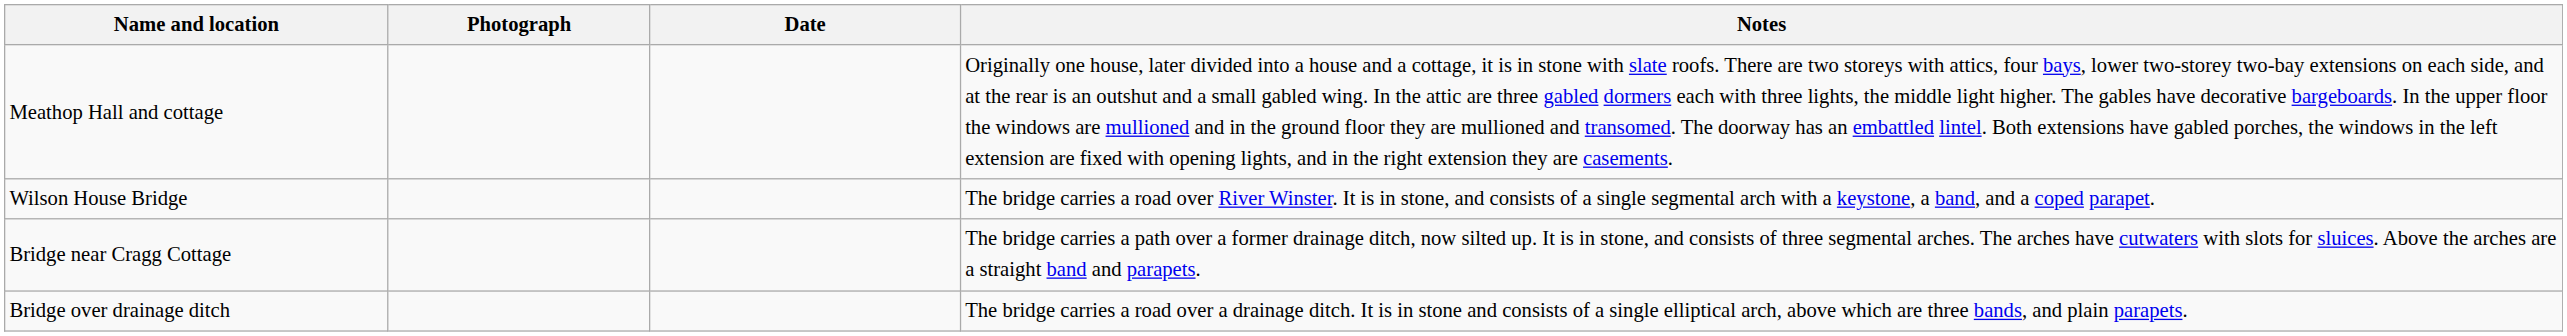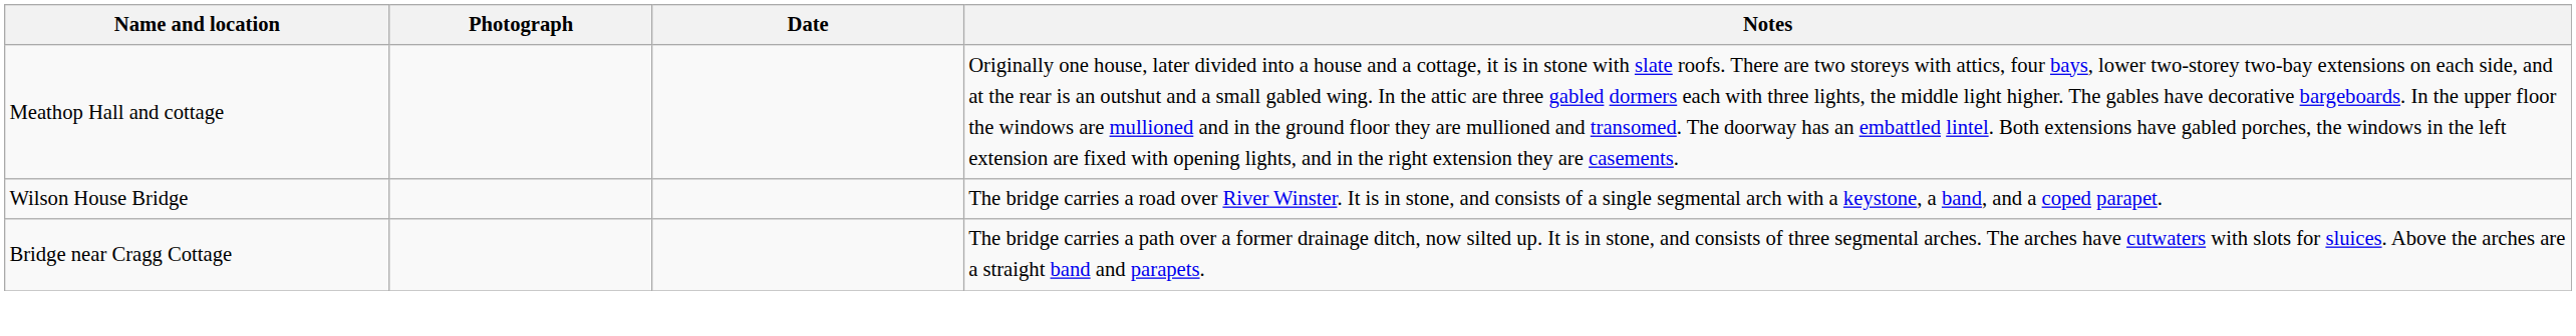 <table class="wikitable sortable plainrowheaders" style="width:100%;border:0px;text-align:left;line-height:150%;">
 <tr>
 <th scope="col"  style="width:150px">Name and location</th>
 <th scope="col"  style="width:100px" class="unsortable">Photograph</th>
 <th scope="col"  style="width:120px">Date</th>
 <th scope="col"  style="width:650px" class="unsortable">Notes</th>
 </tr>
 <tr>
 <td>Meathop Hall and cottage<br><small></small></td>
 <td></td>
 <td align="center"></td>
 <td>Originally one house, later divided into a house and a cottage, it is in stone with <a href='#'>slate</a> roofs.  There are two storeys with attics, four <a href='#'>bays</a>, lower two-storey two-bay extensions on each side, and at the rear is an outshut and a small gabled wing.  In the attic are three <a href='#'>gabled</a> <a href='#'>dormers</a> each with three lights, the middle light higher.  The gables have decorative <a href='#'>bargeboards</a>.  In the upper floor the windows are <a href='#'>mullioned</a> and in the ground floor they are mullioned and <a href='#'>transomed</a>.  The doorway has an <a href='#'>embattled</a> <a href='#'>lintel</a>.  Both extensions have gabled porches, the windows in the left extension are fixed with opening lights, and in the right extension they are <a href='#'>casements</a>.</td>
 </tr>
 <tr>
 <td>Wilson House Bridge<br><small></small></td>
 <td></td>
 <td align="center"></td>
 <td>The bridge carries a road over <a href='#'>River Winster</a>.  It is in stone, and consists of a single segmental arch with a <a href='#'>keystone</a>, a <a href='#'>band</a>, and a <a href='#'>coped</a> <a href='#'>parapet</a>.</td>
 </tr>
 <tr>
 <td>Bridge near Cragg Cottage<br><small></small></td>
 <td></td>
 <td align="center"></td>
 <td>The bridge carries a path over a former drainage ditch, now silted up.  It is in stone, and consists of three segmental arches.  The arches have <a href='#'>cutwaters</a> with slots for <a href='#'>sluices</a>.  Above the arches are a straight <a href='#'>band</a> and <a href='#'>parapets</a>.</td>
 </tr>
 <tr>
-<td>Bridge over drainage ditch<br><small></small></td>
-<td></td>
-<td align="center"></td>
-<td>The bridge carries a road over a drainage ditch.  It is in stone and consists of a single elliptical arch, above which are three <a href='#'>bands</a>, and plain <a href='#'>parapets</a>.</td>
-</tr>
-<tr>
 </tr>
 </table>
